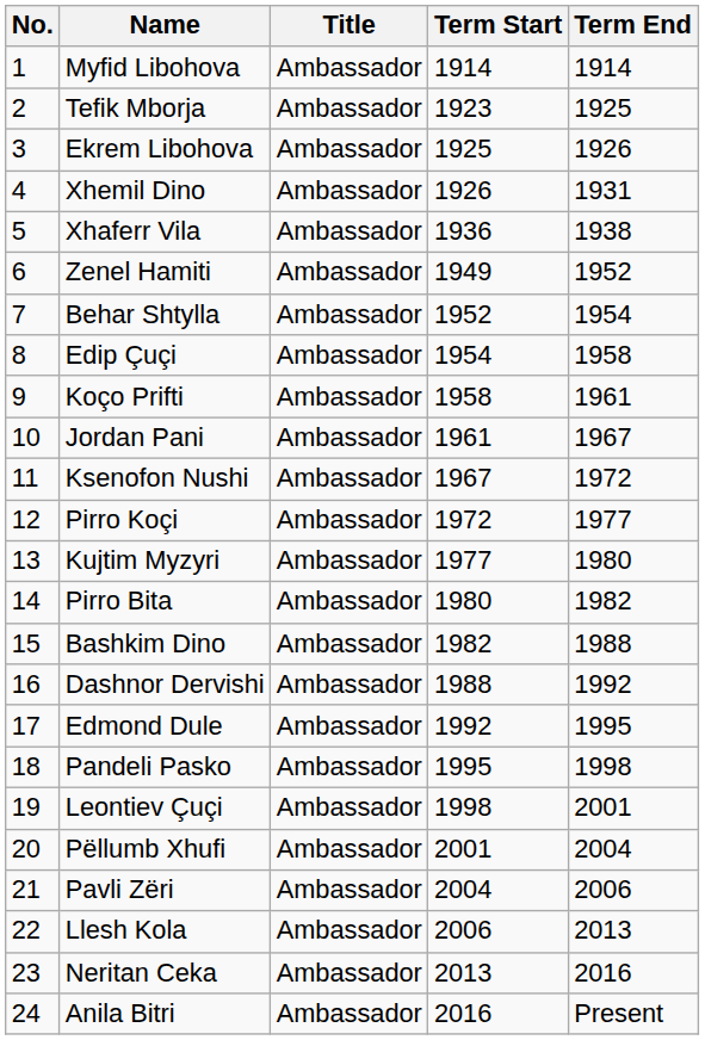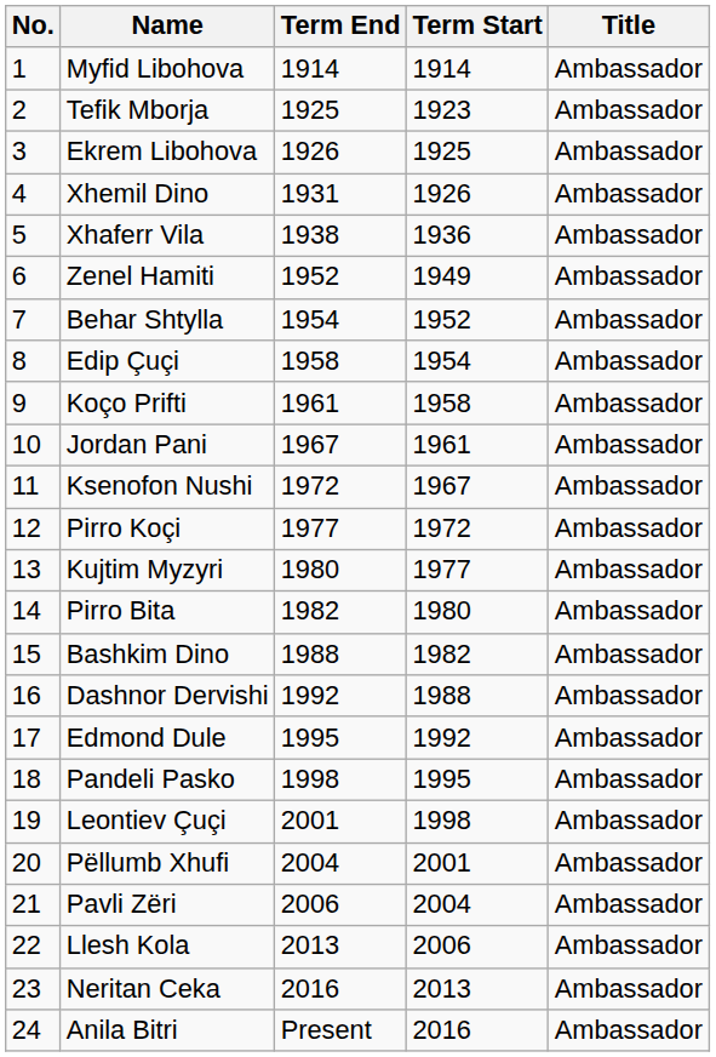 <table class="wikitable sortable">
 <tr>
 <th>No.</th>
 <th>Name</th>
+<th>Term End</th>
+<th>Term Start</th>
 <th>Title</th>
-<th>Term Start</th>
-<th>Term End</th>
 </tr>
 <tr>
 <td>1</td>
 <td>Myfid Libohova</td>
-<td>Ambassador</td>
 <td>1914</td>
 <td>1914</td>
+<td>Ambassador</td>
 </tr>
 <tr>
 <td>2</td>
 <td>Tefik Mborja</td>
+<td>1925</td>
+<td>1923</td>
 <td>Ambassador</td>
-<td>1923</td>
-<td>1925</td>
 </tr>
 <tr>
 <td>3</td>
 <td>Ekrem Libohova</td>
+<td>1926</td>
+<td>1925</td>
 <td>Ambassador</td>
-<td>1925</td>
-<td>1926</td>
 </tr>
 <tr>
 <td>4</td>
 <td>Xhemil Dino</td>
+<td>1931</td>
+<td>1926</td>
 <td>Ambassador</td>
-<td>1926</td>
-<td>1931</td>
 </tr>
 <tr>
 <td>5</td>
 <td>Xhaferr Vila</td>
+<td>1938</td>
+<td>1936</td>
 <td>Ambassador</td>
-<td>1936</td>
-<td>1938</td>
 </tr>
 <tr>
 <td>6</td>
 <td>Zenel Hamiti</td>
+<td>1952</td>
+<td>1949</td>
 <td>Ambassador</td>
-<td>1949</td>
-<td>1952</td>
 </tr>
 <tr>
 <td>7</td>
 <td>Behar Shtylla</td>
+<td>1954</td>
+<td>1952</td>
 <td>Ambassador</td>
-<td>1952</td>
-<td>1954</td>
 </tr>
 <tr>
 <td>8</td>
 <td>Edip Çuçi</td>
+<td>1958</td>
+<td>1954</td>
 <td>Ambassador</td>
-<td>1954</td>
-<td>1958</td>
 </tr>
 <tr>
 <td>9</td>
 <td>Koço Prifti</td>
+<td>1961</td>
+<td>1958</td>
 <td>Ambassador</td>
-<td>1958</td>
-<td>1961</td>
 </tr>
 <tr>
 <td>10</td>
 <td>Jordan Pani</td>
+<td>1967</td>
+<td>1961</td>
 <td>Ambassador</td>
-<td>1961</td>
-<td>1967</td>
 </tr>
 <tr>
 <td>11</td>
 <td>Ksenofon Nushi</td>
+<td>1972</td>
+<td>1967</td>
 <td>Ambassador</td>
-<td>1967</td>
-<td>1972</td>
 </tr>
 <tr>
 <td>12</td>
 <td>Pirro Koçi</td>
+<td>1977</td>
+<td>1972</td>
 <td>Ambassador</td>
-<td>1972</td>
-<td>1977</td>
 </tr>
 <tr>
 <td>13</td>
 <td>Kujtim Myzyri</td>
+<td>1980</td>
+<td>1977</td>
 <td>Ambassador</td>
-<td>1977</td>
-<td>1980</td>
 </tr>
 <tr>
 <td>14</td>
 <td>Pirro Bita</td>
+<td>1982</td>
+<td>1980</td>
 <td>Ambassador</td>
-<td>1980</td>
-<td>1982</td>
 </tr>
 <tr>
 <td>15</td>
 <td>Bashkim Dino</td>
+<td>1988</td>
+<td>1982</td>
 <td>Ambassador</td>
-<td>1982</td>
-<td>1988</td>
 </tr>
 <tr>
 <td>16</td>
 <td>Dashnor Dervishi</td>
+<td>1992</td>
+<td>1988</td>
 <td>Ambassador</td>
-<td>1988</td>
-<td>1992</td>
 </tr>
 <tr>
 <td>17</td>
 <td>Edmond Dule</td>
+<td>1995</td>
+<td>1992</td>
 <td>Ambassador</td>
-<td>1992</td>
-<td>1995</td>
 </tr>
 <tr>
 <td>18</td>
 <td>Pandeli Pasko</td>
+<td>1998</td>
+<td>1995</td>
 <td>Ambassador</td>
-<td>1995</td>
-<td>1998</td>
 </tr>
 <tr>
 <td>19</td>
 <td>Leontiev Çuçi</td>
+<td>2001</td>
+<td>1998</td>
 <td>Ambassador</td>
-<td>1998</td>
-<td>2001</td>
 </tr>
 <tr>
 <td>20</td>
 <td>Pëllumb Xhufi</td>
+<td>2004</td>
+<td>2001</td>
 <td>Ambassador</td>
-<td>2001</td>
-<td>2004</td>
 </tr>
 <tr>
 <td>21</td>
 <td>Pavli Zëri</td>
+<td>2006</td>
+<td>2004</td>
 <td>Ambassador</td>
-<td>2004</td>
-<td>2006</td>
 </tr>
 <tr>
 <td>22</td>
 <td>Llesh Kola</td>
+<td>2013</td>
+<td>2006</td>
 <td>Ambassador</td>
-<td>2006</td>
-<td>2013</td>
 </tr>
 <tr>
 <td>23</td>
 <td>Neritan Ceka</td>
+<td>2016</td>
+<td>2013</td>
 <td>Ambassador</td>
-<td>2013</td>
-<td>2016</td>
 </tr>
 <tr>
 <td>24</td>
 <td>Anila Bitri</td>
+<td>Present</td>
+<td>2016</td>
 <td>Ambassador</td>
-<td>2016</td>
-<td>Present</td>
 </tr>
 </table>
